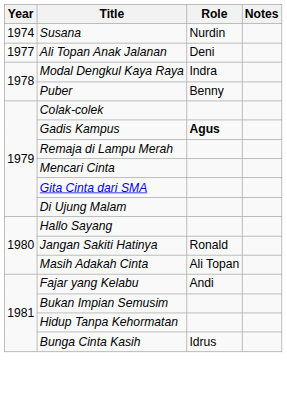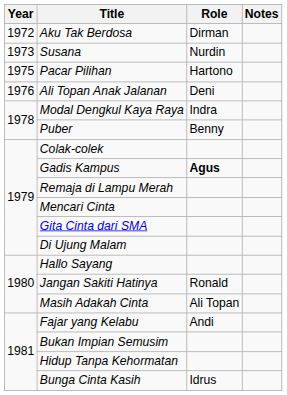 <table class="wikitable">
 <tr>
 <th>Year</th>
 <th>Title</th>
 <th>Role</th>
 <th>Notes</th>
 </tr>
 <tr>
-<td>1974</td>
+<td>1972</td>
+<td><em>Aku Tak Berdosa</em></td>
+<td>Dirman</td>
+<td></td>
+</tr>
+<tr>
+<td>1973</td>
 <td><em>Susana</em></td>
 <td>Nurdin</td>
 <td></td>
 </tr>
 <tr>
-<td>1977</td>
+<td>1975</td>
+<td><em>Pacar Pilihan</em></td>
+<td>Hartono</td>
+<td></td>
+</tr>
+<tr>
+<td>1976</td>
 <td><em>Ali Topan Anak Jalanan</em></td>
 <td>Deni</td>
 <td></td>
 </tr>
 <tr>
 <td rowspan="2">1978</td>
 <td><em>Modal Dengkul Kaya Raya</em></td>
 <td>Indra</td>
 <td></td>
 </tr>
 <tr>
 <td><em>Puber</em></td>
 <td>Benny</td>
 <td></td>
 </tr>
 <tr>
 <td rowspan="6">1979</td>
 <td><em>Colak-colek</em></td>
 <td></td>
 <td></td>
 </tr>
 <tr>
 <td><em>Gadis Kampus</em></td>
 <td><strong>Agus</strong></td>
 <td></td>
 </tr>
 <tr>
 <td><em>Remaja di Lampu Merah</em></td>
 <td></td>
 <td></td>
 </tr>
 <tr>
 <td><em>Mencari Cinta</em></td>
 <td></td>
 <td></td>
 </tr>
 <tr>
 <td><em><a href='#'>Gita Cinta dari SMA</a></em></td>
 <td></td>
 <td></td>
 </tr>
 <tr>
 <td><em>Di Ujung Malam</em></td>
 <td></td>
 <td></td>
 </tr>
 <tr>
 <td rowspan="3">1980</td>
 <td><em>Hallo Sayang</em></td>
 <td></td>
 <td></td>
 </tr>
 <tr>
 <td><em>Jangan Sakiti Hatinya</em></td>
 <td>Ronald</td>
 <td></td>
 </tr>
 <tr>
 <td><em>Masih Adakah Cinta</em></td>
 <td>Ali Topan</td>
 <td></td>
 </tr>
 <tr>
 <td rowspan="4">1981</td>
 <td><em>Fajar yang Kelabu</em></td>
 <td>Andi</td>
 <td></td>
 </tr>
 <tr>
 <td><em>Bukan Impian Semusim</em></td>
 <td></td>
 <td></td>
 </tr>
 <tr>
 <td><em>Hidup Tanpa Kehormatan</em></td>
 <td></td>
 <td></td>
 </tr>
 <tr>
 <td><em>Bunga Cinta Kasih</em></td>
 <td>Idrus</td>
 <td></td>
 </tr>
 </table>
